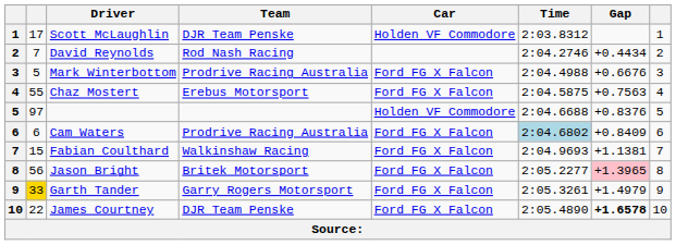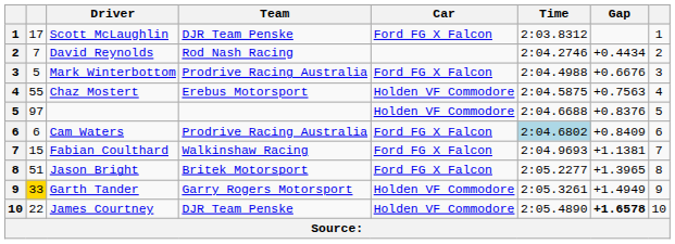 <table class="wikitable" style="font-size: 85%">
 <tr>
 <th></th>
 <th></th>
 <th>Driver</th>
 <th>Team</th>
 <th>Car</th>
 <th>Time</th>
 <th>Gap</th>
 <th></th>
 </tr>
 <tr>
 <th>1</th>
 <td align="center">17</td>
 <td> <a href='#'>Scott McLaughlin</a></td>
 <td><a href='#'>DJR Team Penske</a></td>
-<td><a href='#'>Holden VF Commodore</a></td>
+<td><a href='#'>Ford FG X Falcon</a></td>
 <td>2:03.8312</td>
 <td></td>
 <td align="center">1</td>
 </tr>
 <tr>
 <th>2</th>
 <td align="center">7</td>
 <td> <a href='#'>David Reynolds</a></td>
 <td><a href='#'>Rod Nash Racing</a></td>
 <td></td>
 <td>2:04.2746</td>
 <td align="right">+0.4434</td>
 <td align="center">2</td>
 </tr>
 <tr>
 <th>3</th>
 <td align="center">5</td>
 <td> <a href='#'>Mark Winterbottom</a></td>
 <td><a href='#'>Prodrive Racing Australia</a></td>
 <td><a href='#'>Ford FG X Falcon</a></td>
 <td>2:04.4988</td>
 <td align="right">+0.6676</td>
 <td align="center">3</td>
 </tr>
 <tr>
 <th>4</th>
 <td align="center">55</td>
 <td> <a href='#'>Chaz Mostert</a></td>
 <td><a href='#'>Erebus Motorsport</a></td>
-<td><a href='#'>Ford FG X Falcon</a></td>
+<td><a href='#'>Holden VF Commodore</a></td>
 <td>2:04.5875</td>
 <td align="right">+0.7563</td>
 <td align="center">4</td>
 </tr>
 <tr>
 <th>5</th>
 <td align="center">97</td>
 <td></td>
 <td></td>
 <td><a href='#'>Holden VF Commodore</a></td>
 <td>2:04.6688</td>
 <td align="right">+0.8376</td>
 <td align="center">5</td>
 </tr>
 <tr>
 <th>6</th>
 <td align="center">6</td>
 <td> <a href='#'>Cam Waters</a></td>
 <td><a href='#'>Prodrive Racing Australia</a></td>
 <td><a href='#'>Ford FG X Falcon</a></td>
 <td style="background: lightblue;">2:04.6802</td>
 <td align="right">+0.8409</td>
 <td align="center">6</td>
 </tr>
 <tr>
 <th>7</th>
 <td align="center">15</td>
 <td> <a href='#'>Fabian Coulthard</a></td>
 <td><a href='#'>Walkinshaw Racing</a></td>
 <td><a href='#'>Ford FG X Falcon</a></td>
 <td>2:04.9693</td>
 <td align="right">+1.1381</td>
 <td align="center">7</td>
 </tr>
 <tr>
 <th>8</th>
-<td align="center">56</td>
+<td align="center">51</td>
 <td> <a href='#'>Jason Bright</a></td>
 <td><a href='#'>Britek Motorsport</a></td>
 <td><a href='#'>Ford FG X Falcon</a></td>
 <td>2:05.2277</td>
-<td align="right" style="background: pink;">+1.3965</td>
+<td align="right">+1.3965</td>
 <td align="center">8</td>
 </tr>
 <tr>
 <th>9</th>
 <td align="center" style="background: gold;">33</td>
 <td> <a href='#'>Garth Tander</a></td>
 <td><a href='#'>Garry Rogers Motorsport</a></td>
-<td><a href='#'>Ford FG X Falcon</a></td>
+<td><a href='#'>Holden VF Commodore</a></td>
 <td>2:05.3261</td>
-<td align="right">+1.4979</td>
+<td align="right">+1.4949</td>
 <td align="center">9</td>
 </tr>
 <tr>
 <th>10</th>
 <td align="center">22</td>
 <td> <a href='#'>James Courtney</a></td>
 <td><a href='#'>DJR Team Penske</a></td>
-<td><a href='#'>Ford FG X Falcon</a></td>
+<td><a href='#'>Holden VF Commodore</a></td>
 <td>2:05.4890</td>
 <td align="right"><strong>+1.6578</strong></td>
 <td align="center">10</td>
 </tr>
 <tr>
 <th colspan="8">Source:</th>
 </tr>
 </table>
